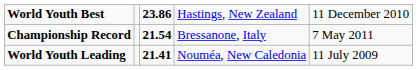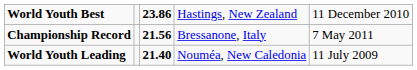 <table class="wikitable">
 <tr>
 <td><strong>World Youth Best</strong></td>
 <td></td>
 <td><strong>23.86</strong></td>
 <td><a href='#'>Hastings</a>, <a href='#'>New Zealand</a></td>
 <td>11 December 2010</td>
 </tr>
 <tr>
 <td><strong>Championship Record</strong></td>
 <td></td>
-<td><strong>21.54</strong></td>
+<td><strong>21.56</strong></td>
 <td><a href='#'>Bressanone</a>, <a href='#'>Italy</a></td>
 <td>7 May 2011</td>
 </tr>
 <tr>
 <td><strong>World Youth Leading</strong></td>
 <td></td>
-<td><strong>21.41</strong></td>
+<td><strong>21.40</strong></td>
 <td><a href='#'>Nouméa</a>, <a href='#'>New Caledonia</a></td>
 <td>11 July 2009</td>
 </tr>
 </table>
